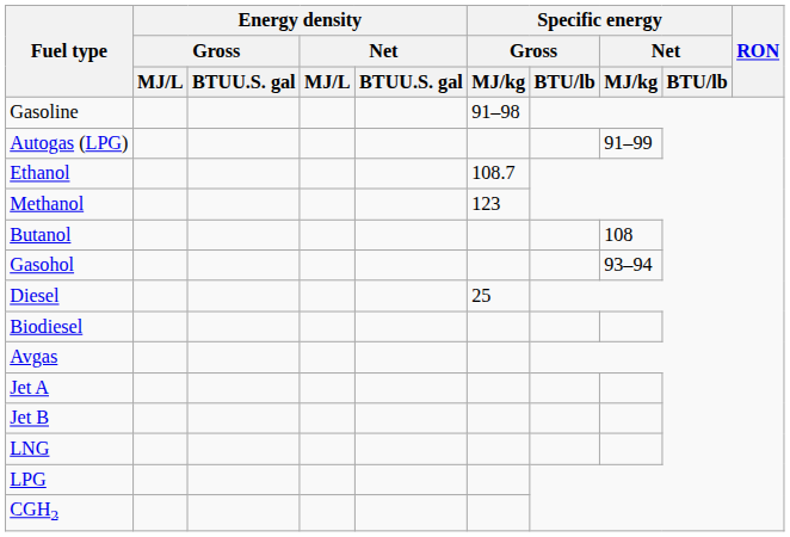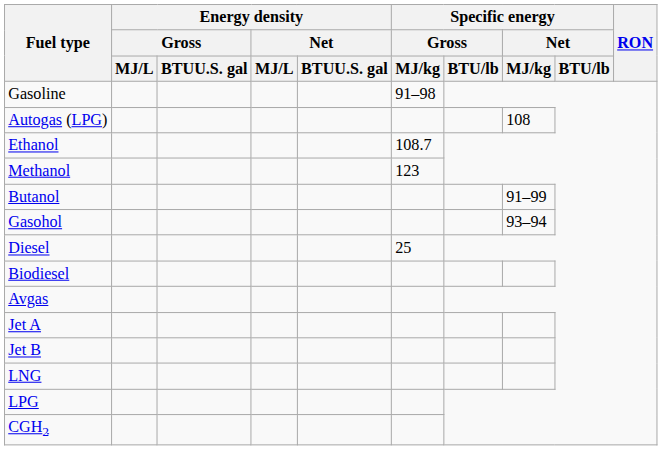 <table class="wikitable sortable">
 <tr>
 <th rowspan=3>Fuel type</th>
 <th colspan=4>Energy density</th>
 <th colspan=4>Specific energy</th>
 <th rowspan=3><a href='#'>RON</a></th>
 </tr>
 <tr>
 <th colspan=2>Gross</th>
 <th colspan=2>Net</th>
 <th colspan=2>Gross</th>
 <th colspan=2>Net</th>
 </tr>
 <tr>
 <th>MJ/L</th>
 <th>BTUU.S. gal</th>
 <th>MJ/L</th>
 <th>BTUU.S. gal</th>
 <th>MJ/kg</th>
 <th>BTU/lb</th>
 <th>MJ/kg</th>
 <th>BTU/lb</th>
 </tr>
 <tr>
 <td>Gasoline</td>
 <td></td>
 <td></td>
 <td></td>
 <td></td>
 <td>91–98</td>
 </tr>
 <tr>
 <td><a href='#'>Autogas</a> (<a href='#'>LPG</a>)</td>
 <td></td>
 <td></td>
 <td></td>
 <td></td>
 <td></td>
 <td></td>
-<td>91–99</td>
+<td>108</td>
 </tr>
 <tr>
 <td><a href='#'>Ethanol</a></td>
 <td></td>
 <td></td>
 <td></td>
 <td></td>
 <td>108.7</td>
 </tr>
 <tr>
 <td><a href='#'>Methanol</a></td>
 <td></td>
 <td></td>
 <td></td>
 <td></td>
 <td>123</td>
 </tr>
 <tr>
 <td><a href='#'>Butanol</a></td>
 <td></td>
 <td></td>
 <td></td>
 <td></td>
 <td></td>
 <td></td>
-<td>108</td>
+<td>91–99</td>
 </tr>
 <tr>
 <td><a href='#'>Gasohol</a></td>
 <td></td>
 <td></td>
 <td></td>
 <td></td>
 <td></td>
 <td></td>
 <td>93–94</td>
 </tr>
 <tr>
 <td><a href='#'>Diesel</a></td>
 <td></td>
 <td></td>
 <td></td>
 <td></td>
 <td>25</td>
 </tr>
 <tr>
 <td><a href='#'>Biodiesel</a></td>
 <td></td>
 <td></td>
 <td></td>
 <td></td>
 <td></td>
 <td></td>
 <td></td>
 </tr>
 <tr>
 <td><a href='#'>Avgas</a></td>
 <td></td>
 <td></td>
 <td></td>
 <td></td>
 <td></td>
 </tr>
 <tr>
 <td><a href='#'>Jet A</a></td>
 <td></td>
 <td></td>
 <td></td>
 <td></td>
 <td></td>
 <td></td>
 <td></td>
 </tr>
 <tr>
 <td><a href='#'>Jet B</a></td>
 <td></td>
 <td></td>
 <td></td>
 <td></td>
 <td></td>
 <td></td>
 <td></td>
 </tr>
 <tr>
 <td><a href='#'>LNG</a></td>
 <td></td>
 <td></td>
 <td></td>
 <td></td>
 <td></td>
 <td></td>
 <td></td>
 </tr>
 <tr>
 <td><a href='#'>LPG</a></td>
 <td></td>
 <td></td>
 <td></td>
 <td></td>
 <td></td>
 </tr>
 <tr>
 <td><a href='#'>CGH<sub>2</sub></a></td>
 <td></td>
 <td></td>
 <td></td>
 <td></td>
 <td></td>
 </tr>
 </table>
